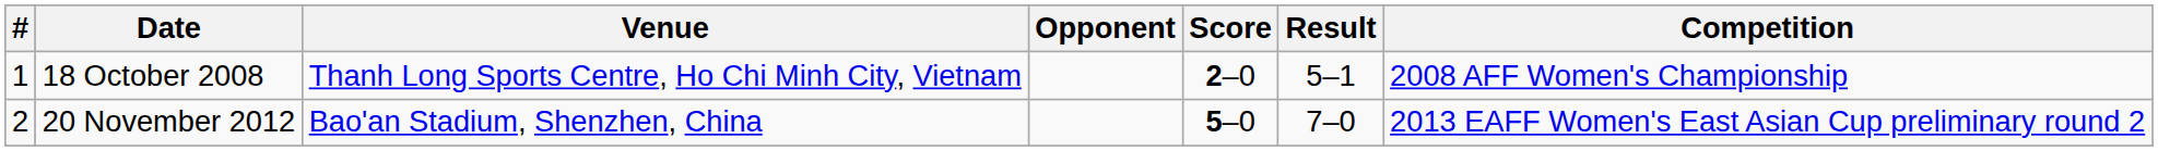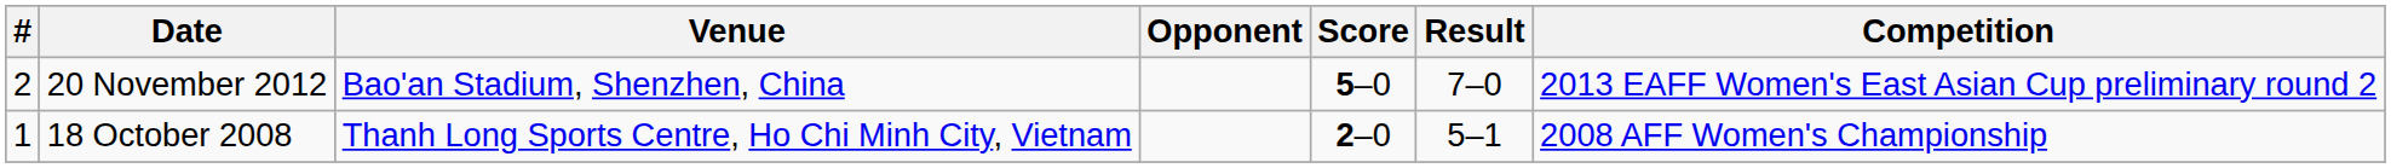 <table class="wikitable" style=font-size:100%>
 <tr>
 <th>#</th>
 <th>Date</th>
 <th>Venue</th>
 <th>Opponent</th>
 <th>Score</th>
 <th>Result</th>
 <th>Competition</th>
 </tr>
 <tr>
+<td>2</td>
+<td>20 November 2012</td>
+<td><a href='#'>Bao'an Stadium</a>, <a href='#'>Shenzhen</a>, <a href='#'>China</a></td>
+<td></td>
+<td align=center><strong>5</strong>–0</td>
+<td align=center>7–0</td>
+<td><a href='#'>2013 EAFF Women's East Asian Cup preliminary round 2</a></td>
+</tr>
+<tr>
 <td>1</td>
 <td>18 October 2008</td>
 <td><a href='#'>Thanh Long Sports Centre</a>, <a href='#'>Ho Chi Minh City</a>, <a href='#'>Vietnam</a></td>
 <td></td>
 <td align=center><strong>2</strong>–0</td>
 <td align=center>5–1</td>
 <td><a href='#'>2008 AFF Women's Championship</a></td>
 </tr>
-<tr>
-<td>2</td>
-<td>20 November 2012</td>
-<td><a href='#'>Bao'an Stadium</a>, <a href='#'>Shenzhen</a>, <a href='#'>China</a></td>
-<td></td>
-<td align=center><strong>5</strong>–0</td>
-<td align=center>7–0</td>
-<td><a href='#'>2013 EAFF Women's East Asian Cup preliminary round 2</a></td>
-</tr>
 </table>
